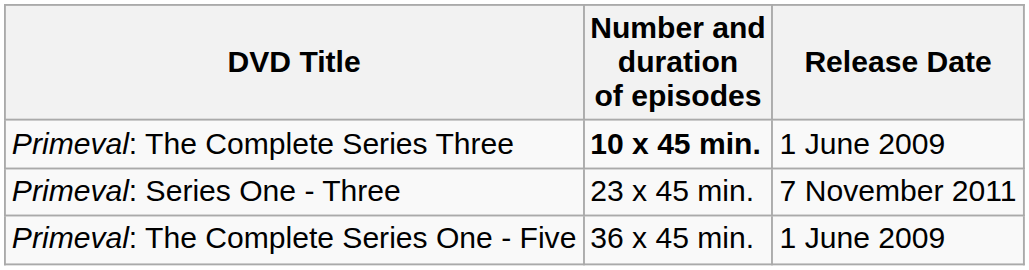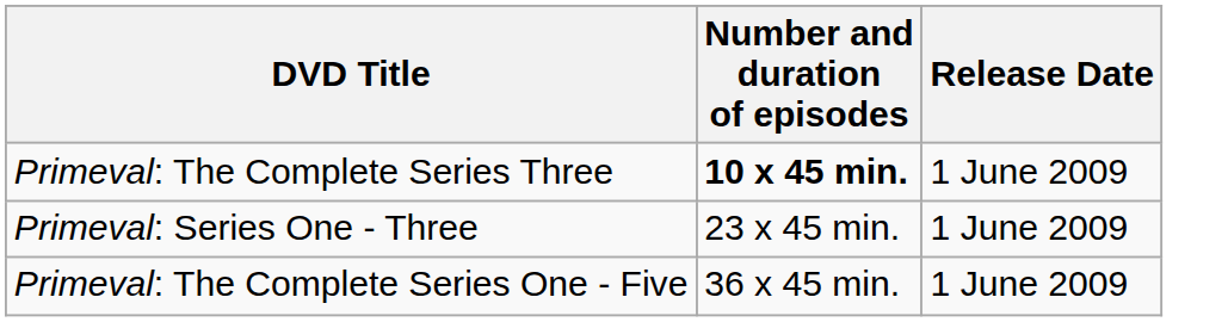 <table class="wikitable">
 <tr>
 <th>DVD Title</th>
 <th>Number and<br>duration<br>of episodes</th>
 <th>Release Date</th>
 </tr>
 <tr>
 <td><em>Primeval</em>: The Complete Series Three</td>
 <td><strong>10 x 45 min.</strong></td>
 <td>1 June 2009</td>
 </tr>
 <tr>
 <td><em>Primeval</em>: Series One - Three</td>
 <td>23 x 45 min.</td>
-<td>7 November 2011</td>
+<td>1 June 2009</td>
 </tr>
 <tr>
 <td><em>Primeval</em>: The Complete Series One - Five</td>
 <td>36 x 45 min.</td>
 <td>1 June 2009</td>
 </tr>
 </table>
